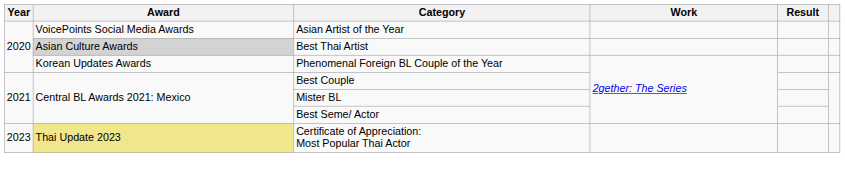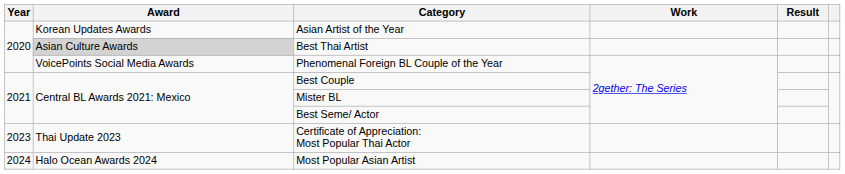 <table class="wikitable sortable">
 <tr>
 <th scope="col" style="width:1em;">Year</th>
 <th scope="col" style="width:35em;">Award</th>
 <th scope="col" style="width:40em;">Category</th>
 <th scope="col" style="width:25em;">Work</th>
 <th scope="col" style="width:5em;">Result</th>
 <th scope="col" style="width:1em;" class="unsortable"></th>
 </tr>
 <tr>
 <td rowspan="3">2020</td>
-<td>VoicePoints Social Media Awards</td>
+<td>Korean Updates Awards</td>
 <td>Asian Artist of the Year</td>
 <td></td>
 <td></td>
 <td></td>
 </tr>
 <tr>
 <td style="background: lightgrey;">Asian Culture Awards <br></td>
 <td>Best Thai Artist</td>
 <td></td>
 <td></td>
 <td></td>
 </tr>
 <tr>
-<td>Korean Updates Awards</td>
+<td>VoicePoints Social Media Awards</td>
 <td>Phenomenal Foreign BL Couple of the Year</td>
 <td rowspan="4"><em><a href='#'>2gether: The Series</a></em></td>
 <td></td>
 <td></td>
 </tr>
 <tr>
 <td rowspan="3">2021</td>
 <td Rowspan=3>Central BL Awards 2021: Mexico</td>
 <td>Best Couple</td>
 <td></td>
 <td Rowspan=3></td>
 </tr>
 <tr>
 <td>Mister BL</td>
 <td></td>
 </tr>
 <tr>
 <td>Best Seme/ Actor</td>
 <td></td>
 </tr>
 <tr>
 <td>2023</td>
-<td style="background: khaki;">Thai Update 2023</td>
+<td>Thai Update 2023</td>
 <td>Certificate of Appreciation:<br>Most Popular Thai Actor</td>
 <td></td>
 <td></td>
 <td></td>
 </tr>
+<tr>
+<td>2024</td>
+<td>Halo Ocean Awards 2024</td>
+<td>Most Popular Asian Artist</td>
+<td></td>
+<td></td>
+<td></td>
+</tr>
 </table>
